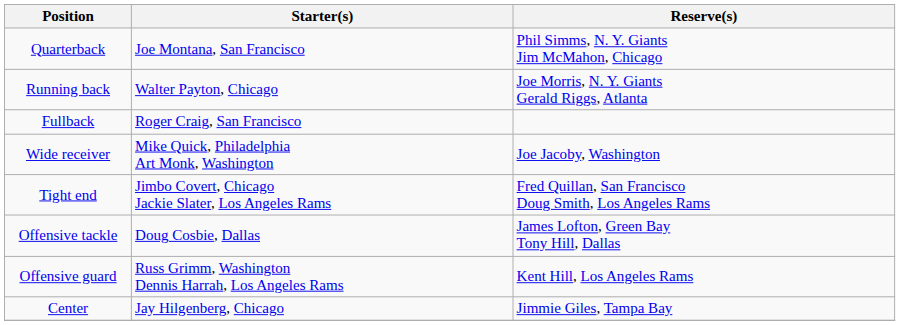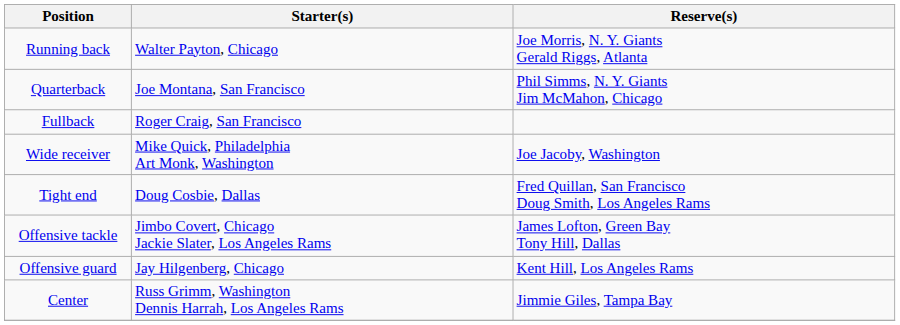 <table class="wikitable" width=75%>
 <tr>
 <th width=10%>Position</th>
 <th width=30%>Starter(s)</th>
 <th width=30%>Reserve(s)</th>
 </tr>
 <tr>
+<td align=center><a href='#'>Running back</a></td>
+<td> <a href='#'>Walter Payton</a>, <a href='#'>Chicago</a></td>
+<td> <a href='#'>Joe Morris</a>, <a href='#'>N. Y. Giants</a><br> <a href='#'>Gerald Riggs</a>, <a href='#'>Atlanta</a></td>
+</tr>
+<tr>
 <td align=center><a href='#'>Quarterback</a></td>
 <td> <a href='#'>Joe Montana</a>, <a href='#'>San Francisco</a></td>
 <td> <a href='#'>Phil Simms</a>, <a href='#'>N. Y. Giants</a><br> <a href='#'>Jim McMahon</a>, <a href='#'>Chicago</a></td>
-</tr>
-<tr>
-<td align=center><a href='#'>Running back</a></td>
-<td> <a href='#'>Walter Payton</a>, <a href='#'>Chicago</a></td>
-<td> <a href='#'>Joe Morris</a>, <a href='#'>N. Y. Giants</a><br> <a href='#'>Gerald Riggs</a>, <a href='#'>Atlanta</a></td>
 </tr>
 <tr>
 <td align=center><a href='#'>Fullback</a></td>
 <td> <a href='#'>Roger Craig</a>, <a href='#'>San Francisco</a></td>
 <td></td>
 </tr>
 <tr>
 <td align=center><a href='#'>Wide receiver</a></td>
 <td> <a href='#'>Mike Quick</a>, <a href='#'>Philadelphia</a><br> <a href='#'>Art Monk</a>, <a href='#'>Washington</a></td>
 <td> <a href='#'>Joe Jacoby</a>, <a href='#'>Washington</a></td>
 </tr>
 <tr>
 <td align=center><a href='#'>Tight end</a></td>
-<td> <a href='#'>Jimbo Covert</a>, <a href='#'>Chicago</a><br> <a href='#'>Jackie Slater</a>, <a href='#'>Los Angeles Rams</a></td>
+<td> <a href='#'>Doug Cosbie</a>, <a href='#'>Dallas</a></td>
 <td> <a href='#'>Fred Quillan</a>, <a href='#'>San Francisco</a><br> <a href='#'>Doug Smith</a>, <a href='#'>Los Angeles Rams</a></td>
 </tr>
 <tr>
 <td align=center><a href='#'>Offensive tackle</a></td>
-<td> <a href='#'>Doug Cosbie</a>, <a href='#'>Dallas</a></td>
+<td> <a href='#'>Jimbo Covert</a>, <a href='#'>Chicago</a><br> <a href='#'>Jackie Slater</a>, <a href='#'>Los Angeles Rams</a></td>
 <td> <a href='#'>James Lofton</a>, <a href='#'>Green Bay</a><br> <a href='#'>Tony Hill</a>, <a href='#'>Dallas</a></td>
 </tr>
 <tr>
 <td align=center><a href='#'>Offensive guard</a></td>
-<td> <a href='#'>Russ Grimm</a>, <a href='#'>Washington</a><br> <a href='#'>Dennis Harrah</a>, <a href='#'>Los Angeles Rams</a></td>
+<td> <a href='#'>Jay Hilgenberg</a>, <a href='#'>Chicago</a></td>
 <td> <a href='#'>Kent Hill</a>, <a href='#'>Los Angeles Rams</a></td>
 </tr>
 <tr>
 <td align=center><a href='#'>Center</a></td>
-<td> <a href='#'>Jay Hilgenberg</a>, <a href='#'>Chicago</a></td>
+<td> <a href='#'>Russ Grimm</a>, <a href='#'>Washington</a><br> <a href='#'>Dennis Harrah</a>, <a href='#'>Los Angeles Rams</a></td>
 <td> <a href='#'>Jimmie Giles</a>, <a href='#'>Tampa Bay</a></td>
 </tr>
 <tr>
 </tr>
 </table>
